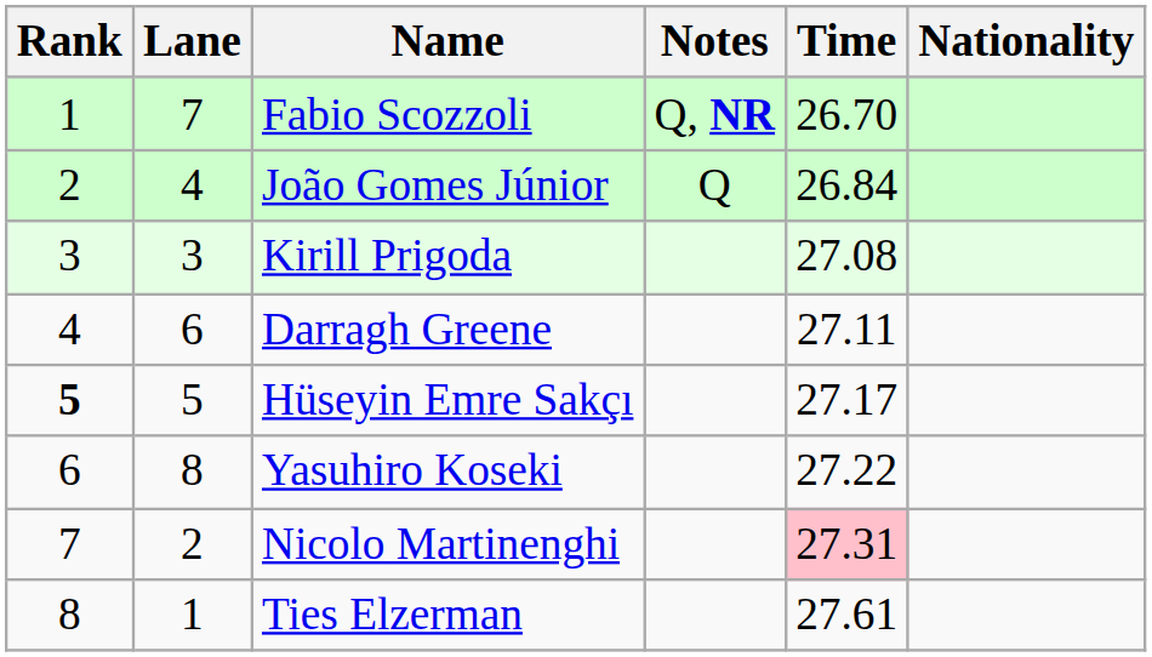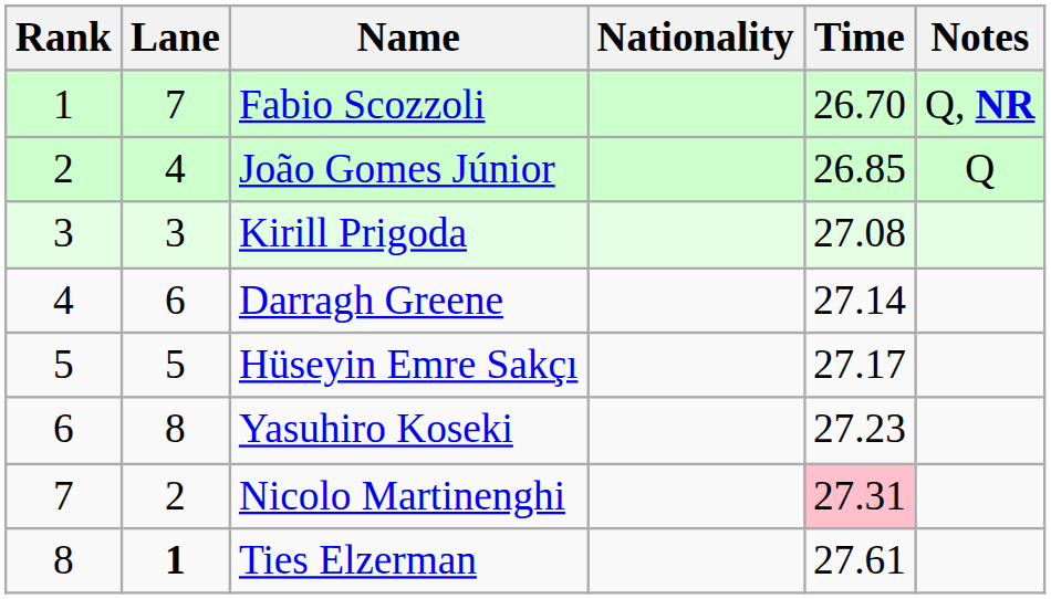 <table class="wikitable sortable" style="text-align:center">
 <tr>
 <th>Rank</th>
 <th>Lane</th>
 <th>Name</th>
+<th>Nationality</th>
+<th>Time</th>
 <th>Notes</th>
-<th>Time</th>
-<th>Nationality</th>
 </tr>
 <tr bgcolor=ccffcc>
 <td>1</td>
 <td>7</td>
 <td align=left><a href='#'>Fabio Scozzoli</a></td>
+<td align=left></td>
+<td>26.70</td>
 <td>Q, <strong><a href='#'>NR</a></strong></td>
-<td>26.70</td>
-<td align=left></td>
 </tr>
 <tr bgcolor=ccffcc>
 <td>2</td>
 <td>4</td>
 <td align=left><a href='#'>João Gomes Júnior</a></td>
+<td align=left></td>
+<td>26.85</td>
 <td>Q</td>
-<td>26.84</td>
-<td align=left></td>
 </tr>
 <tr bgcolor=e5ffe5>
 <td>3</td>
 <td>3</td>
 <td align=left><a href='#'>Kirill Prigoda</a></td>
+<td align=left></td>
+<td>27.08</td>
 <td></td>
-<td>27.08</td>
-<td align=left></td>
 </tr>
 <tr>
 <td>4</td>
 <td>6</td>
 <td align=left><a href='#'>Darragh Greene</a></td>
+<td align=left></td>
+<td>27.14</td>
 <td></td>
-<td>27.11</td>
-<td align=left></td>
 </tr>
 <tr>
-<td><strong>5</strong></td>
+<td>5</td>
 <td>5</td>
 <td align=left><a href='#'>Hüseyin Emre Sakçı</a></td>
+<td align=left></td>
+<td>27.17</td>
 <td></td>
-<td>27.17</td>
-<td align=left></td>
 </tr>
 <tr>
 <td>6</td>
 <td>8</td>
 <td align=left><a href='#'>Yasuhiro Koseki</a></td>
+<td align=left></td>
+<td>27.23</td>
 <td></td>
-<td>27.22</td>
-<td align=left></td>
 </tr>
 <tr>
 <td>7</td>
 <td>2</td>
 <td align=left><a href='#'>Nicolo Martinenghi</a></td>
+<td align=left></td>
+<td style="background: pink;">27.31</td>
 <td></td>
-<td style="background: pink;">27.31</td>
-<td align=left></td>
 </tr>
 <tr>
 <td>8</td>
-<td>1</td>
+<td><strong>1</strong></td>
 <td align=left><a href='#'>Ties Elzerman</a></td>
+<td align=left></td>
+<td>27.61</td>
 <td></td>
-<td>27.61</td>
-<td align=left></td>
 </tr>
 </table>
